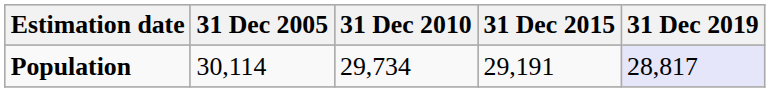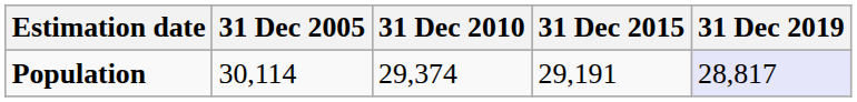 <table class="wikitable">
 <tr>
 <th>Estimation date</th>
 <th>31 Dec 2005</th>
 <th>31 Dec 2010</th>
 <th>31 Dec 2015</th>
 <th>31 Dec 2019</th>
 </tr>
 <tr>
 <td><strong>Population</strong></td>
 <td>30,114</td>
-<td>29,734</td>
+<td>29,374</td>
 <td>29,191</td>
 <td style="background: lavender;">28,817</td>
 </tr>
 </table>
